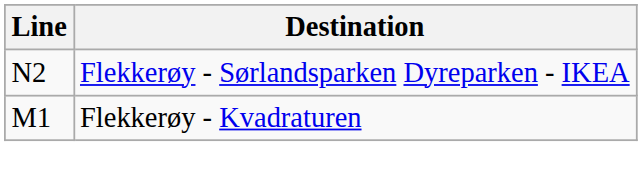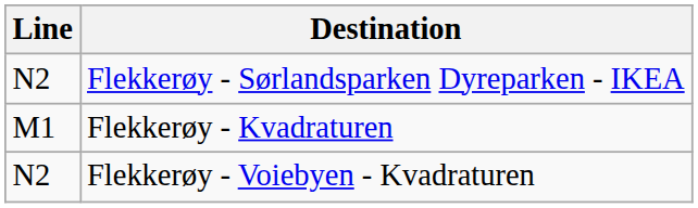 <table class="wikitable sortable">
 <tr>
 <th>Line</th>
 <th>Destination</th>
 </tr>
 <tr>
 <td>N2</td>
 <td><a href='#'>Flekkerøy</a> - <a href='#'>Sørlandsparken</a> <a href='#'>Dyreparken</a> - <a href='#'>IKEA</a></td>
 </tr>
 <tr>
 <td>M1</td>
 <td>Flekkerøy - <a href='#'>Kvadraturen</a></td>
 </tr>
+<tr>
+<td>N2</td>
+<td>Flekkerøy - <a href='#'>Voiebyen</a> - Kvadraturen</td>
+</tr>
 </table>
